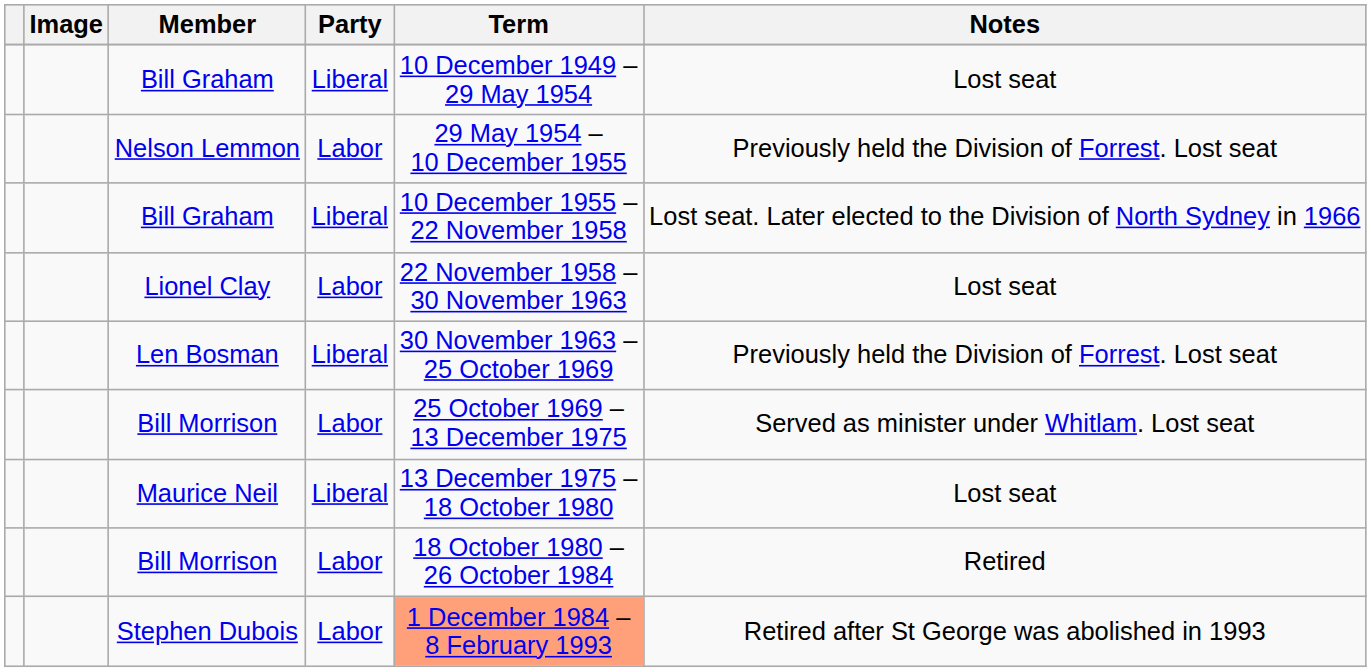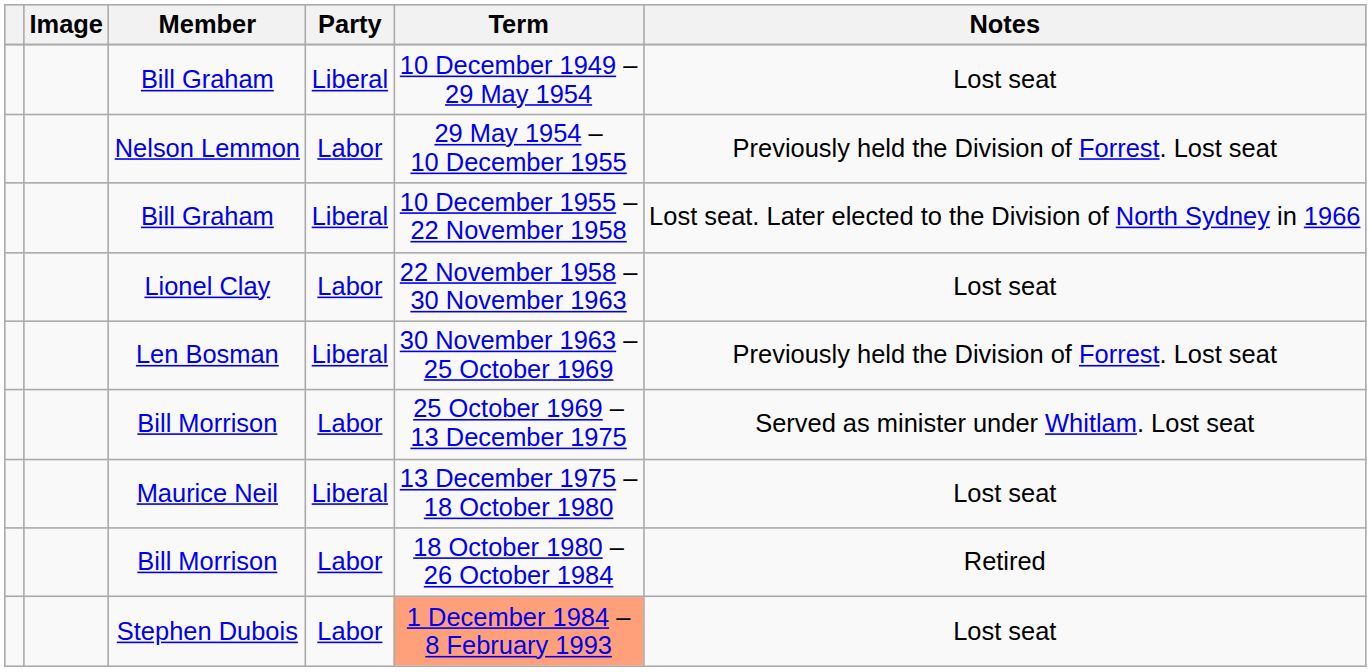 <table class=wikitable style="text-align:center">
 <tr>
 <th></th>
 <th>Image</th>
 <th>Member</th>
 <th>Party</th>
 <th>Term</th>
 <th>Notes</th>
 </tr>
 <tr>
 </tr>
 <tr>
 <td> </td>
 <td></td>
 <td><a href='#'>Bill Graham</a><br></td>
 <td><a href='#'>Liberal</a></td>
 <td nowrap><a href='#'>10 December 1949</a> –<br><a href='#'>29 May 1954</a></td>
 <td>Lost seat</td>
 </tr>
 <tr>
 <td> </td>
 <td></td>
 <td><a href='#'>Nelson Lemmon</a><br></td>
 <td><a href='#'>Labor</a></td>
 <td nowrap><a href='#'>29 May 1954</a> –<br><a href='#'>10 December 1955</a></td>
 <td>Previously held the Division of <a href='#'>Forrest</a>. Lost seat</td>
 </tr>
 <tr>
 <td> </td>
 <td></td>
 <td><a href='#'>Bill Graham</a><br></td>
 <td><a href='#'>Liberal</a></td>
 <td nowrap><a href='#'>10 December 1955</a> –<br><a href='#'>22 November 1958</a></td>
 <td>Lost seat. Later elected to the Division of <a href='#'>North Sydney</a> in <a href='#'>1966</a></td>
 </tr>
 <tr>
 <td> </td>
 <td></td>
 <td><a href='#'>Lionel Clay</a><br></td>
 <td><a href='#'>Labor</a></td>
 <td nowrap><a href='#'>22 November 1958</a> –<br><a href='#'>30 November 1963</a></td>
 <td>Lost seat</td>
 </tr>
 <tr>
 <td> </td>
 <td></td>
 <td><a href='#'>Len Bosman</a><br></td>
 <td><a href='#'>Liberal</a></td>
 <td nowrap><a href='#'>30 November 1963</a> –<br><a href='#'>25 October 1969</a></td>
 <td>Previously held the Division of <a href='#'>Forrest</a>. Lost seat</td>
 </tr>
 <tr>
 <td> </td>
 <td></td>
 <td><a href='#'>Bill Morrison</a><br></td>
 <td><a href='#'>Labor</a></td>
 <td nowrap><a href='#'>25 October 1969</a> –<br><a href='#'>13 December 1975</a></td>
 <td>Served as minister under <a href='#'>Whitlam</a>. Lost seat</td>
 </tr>
 <tr>
 <td> </td>
 <td></td>
 <td><a href='#'>Maurice Neil</a><br></td>
 <td><a href='#'>Liberal</a></td>
 <td nowrap><a href='#'>13 December 1975</a> –<br><a href='#'>18 October 1980</a></td>
 <td>Lost seat</td>
 </tr>
 <tr>
 <td> </td>
 <td></td>
 <td><a href='#'>Bill Morrison</a><br></td>
 <td><a href='#'>Labor</a></td>
 <td nowrap><a href='#'>18 October 1980</a> –<br><a href='#'>26 October 1984</a></td>
 <td>Retired</td>
 </tr>
 <tr>
 <td> </td>
 <td></td>
 <td><a href='#'>Stephen Dubois</a><br></td>
 <td><a href='#'>Labor</a></td>
 <td nowrap style="background: lightsalmon;"><a href='#'>1 December 1984</a> –<br><a href='#'>8 February 1993</a></td>
-<td>Retired after St George was abolished in 1993</td>
+<td>Lost seat</td>
 </tr>
 </table>
